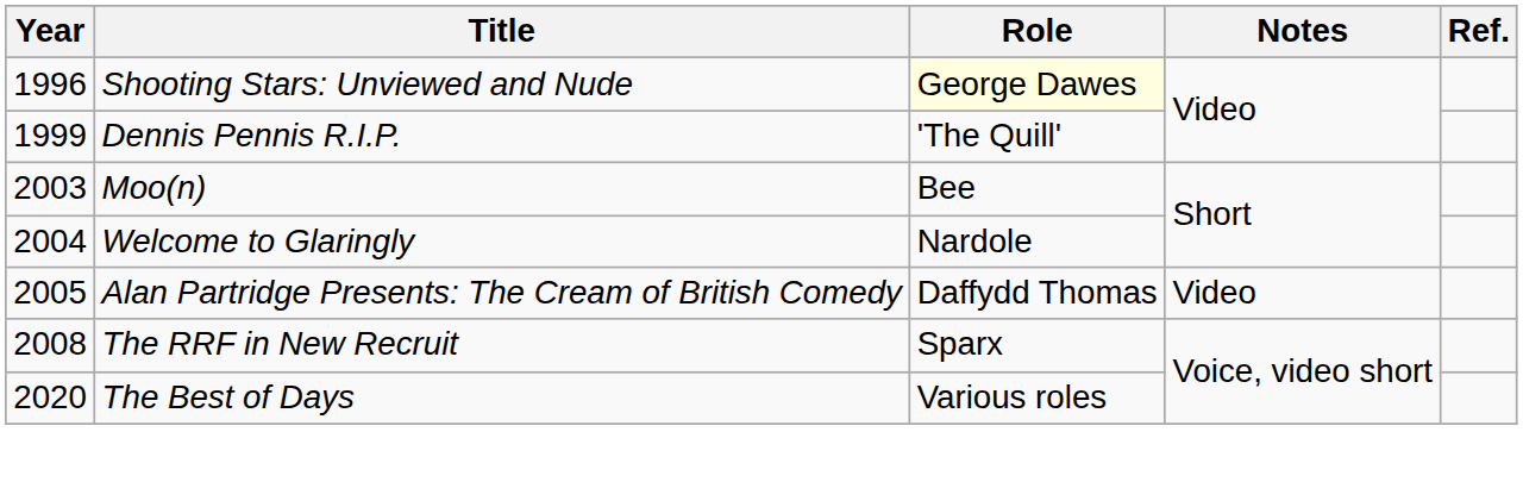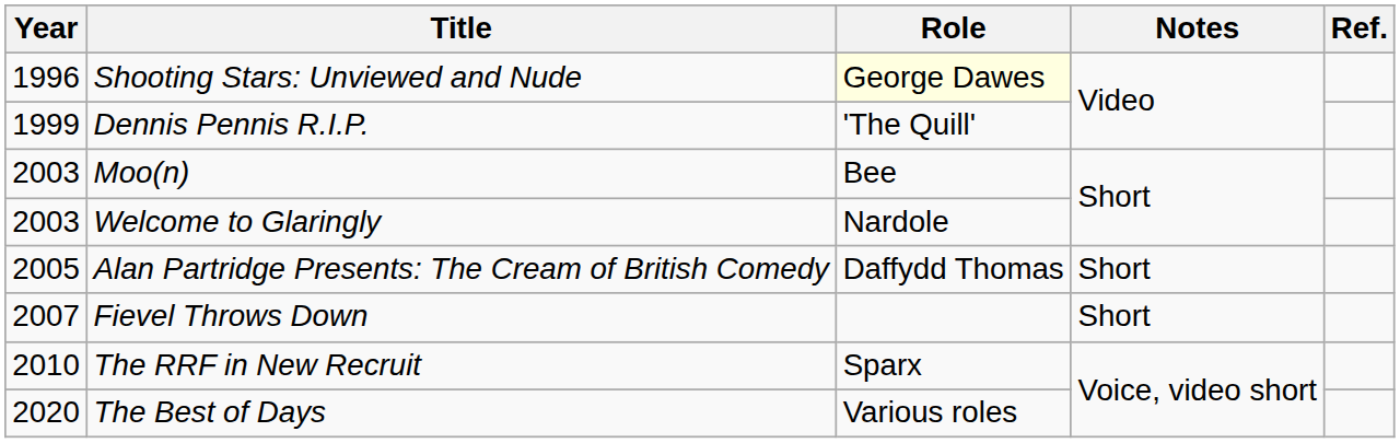 <table class="wikitable sortable">
 <tr>
 <th>Year</th>
 <th>Title</th>
 <th>Role</th>
 <th>Notes</th>
 <th>Ref.</th>
 </tr>
 <tr>
 <td>1996</td>
 <td><em>Shooting Stars: Unviewed and Nude</em></td>
 <td style="background: lightyellow;">George Dawes</td>
 <td rowspan="2">Video</td>
 <td></td>
 </tr>
 <tr>
 <td>1999</td>
 <td><em>Dennis Pennis R.I.P.</em></td>
 <td>'The Quill'</td>
 <td></td>
 </tr>
 <tr>
 <td>2003</td>
 <td><em>Moo(n)</em></td>
 <td>Bee</td>
 <td rowspan="2">Short</td>
 <td></td>
 </tr>
 <tr>
-<td>2004</td>
+<td>2003</td>
 <td><em>Welcome to Glaringly</em></td>
 <td>Nardole</td>
 <td></td>
 </tr>
 <tr>
 <td>2005</td>
 <td><em>Alan Partridge Presents: The Cream of British Comedy</em></td>
 <td>Daffydd Thomas</td>
-<td>Video</td>
+<td>Short</td>
 <td></td>
 </tr>
 <tr>
-<td>2008</td>
+<td>2007</td>
+<td><em>Fievel Throws Down</em></td>
+<td></td>
+<td>Short</td>
+<td></td>
+</tr>
+<tr>
+<td>2010</td>
 <td><em>The RRF in New Recruit</em></td>
 <td>Sparx</td>
 <td rowspan="2">Voice, video short</td>
 <td></td>
 </tr>
 <tr>
 <td>2020</td>
 <td><em>The Best of Days</em></td>
 <td>Various roles</td>
 <td></td>
 </tr>
 </table>
